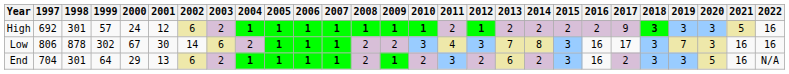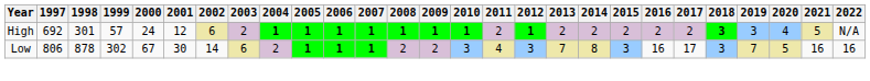 <table class=wikitable style=text-align:center;font-size:95%>
 <tr>
 <th>Year</th>
 <th>1997</th>
 <th>1998</th>
 <th>1999</th>
 <th>2000</th>
 <th>2001</th>
 <th>2002</th>
 <th>2003</th>
 <th>2004</th>
 <th>2005</th>
 <th>2006</th>
 <th>2007</th>
 <th>2008</th>
 <th>2009</th>
 <th>2010</th>
 <th>2011</th>
 <th>2012</th>
 <th>2013</th>
 <th>2014</th>
 <th>2015</th>
 <th>2016</th>
 <th>2017</th>
 <th>2018</th>
 <th>2019</th>
 <th>2020</th>
 <th>2021</th>
 <th>2022</th>
 </tr>
 <tr>
 <td>High</td>
 <td>692</td>
 <td>301</td>
 <td>57</td>
 <td>24</td>
 <td>12</td>
 <td style="background:#eee8aa;">6</td>
 <td style="background:thistle;">2</td>
 <td style="background:lime;"><strong>1</strong></td>
 <td style="background:lime;"><strong>1</strong></td>
 <td style="background:lime;"><strong>1</strong></td>
 <td style="background:lime;"><strong>1</strong></td>
 <td style="background:lime;"><strong>1</strong></td>
 <td style="background:lime;"><strong>1</strong></td>
 <td style="background:lime;"><strong>1</strong></td>
 <td style="background:thistle;">2</td>
 <td style="background:lime;"><strong>1</strong></td>
 <td style="background:thistle;">2</td>
 <td style="background:thistle;">2</td>
 <td style="background:thistle;">2</td>
 <td style="background:thistle;">2</td>
-<td style="background:thistle;">9</td>
+<td style="background:thistle;">2</td>
 <td style="background:lime;"><strong>3</strong></td>
 <td style="background:#9cf;">3</td>
-<td style="background:#9cf;">3</td>
+<td style="background:#9cf;">4</td>
 <td style="background:#eee8aa;">5</td>
-<td>16</td>
+<td>N/A</td>
 </tr>
 <tr>
 <td>Low</td>
 <td>806</td>
 <td>878</td>
 <td>302</td>
 <td>67</td>
 <td>30</td>
 <td>14</td>
 <td style="background:#eee8aa;">6</td>
 <td style="background:thistle;">2</td>
 <td style="background:lime;"><strong>1</strong></td>
 <td style="background:lime;"><strong>1</strong></td>
 <td style="background:lime;"><strong>1</strong></td>
 <td style="background:thistle;">2</td>
 <td style="background:thistle;">2</td>
 <td style="background:#9cf;">3</td>
 <td style="background:#eee8aa;">4</td>
 <td style="background:#9cf;">3</td>
 <td style="background:#eee8aa;">7</td>
 <td style="background:#eee8aa;">8</td>
 <td style="background:#9cf;">3</td>
 <td>16</td>
 <td>17</td>
 <td style="background:#9cf;">3</td>
 <td style="background:#eee8aa;">7</td>
-<td style="background:#eee8aa;">3</td>
+<td style="background:#eee8aa;">5</td>
 <td>16</td>
 <td>16</td>
 </tr>
-<tr>
-<td>End</td>
-<td>704</td>
-<td>301</td>
-<td>64</td>
-<td>29</td>
-<td>13</td>
-<td style="background:#eee8aa;">6</td>
-<td style="background:thistle;">2</td>
-<td style="background:lime;"><strong>1</strong></td>
-<td style="background:lime;"><strong>1</strong></td>
-<td style="background:lime;"><strong>1</strong></td>
-<td style="background:lime;"><strong>1</strong></td>
-<td style="background:thistle;">2</td>
-<td style="background:lime;"><strong>1</strong></td>
-<td style="background:thistle;">2</td>
-<td style="background:#9cf;">3</td>
-<td style="background:thistle;">2</td>
-<td style="background:#eee8aa;">6</td>
-<td style="background:thistle;">2</td>
-<td style="background:#9cf;">3</td>
-<td>16</td>
-<td style="background:thistle;">2</td>
-<td style="background:#9cf;">3</td>
-<td style="background:#9cf;">3</td>
-<td style="background:#eee8aa;">5</td>
-<td>16</td>
-<td>N/A</td>
-</tr>
 </table>
